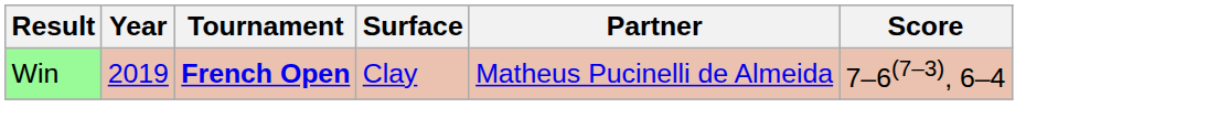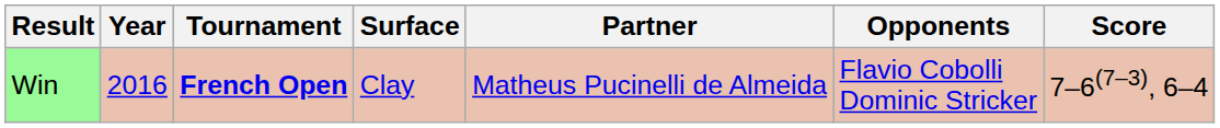 <table class="wikitable">
 <tr>
 <th>Result</th>
 <th>Year</th>
 <th>Tournament</th>
 <th>Surface</th>
 <th>Partner</th>
+<th>Opponents</th>
 <th>Score</th>
 </tr>
 <tr style="background:#ebc2af;">
 <td bgcolor=98fb98>Win</td>
-<td><a href='#'>2019</a></td>
+<td><a href='#'>2016</a></td>
 <td><strong><a href='#'>French Open</a></strong></td>
 <td><a href='#'>Clay</a></td>
 <td> <a href='#'>Matheus Pucinelli de Almeida</a></td>
+<td> <a href='#'>Flavio Cobolli</a><br> <a href='#'>Dominic Stricker</a></td>
 <td>7–6<sup>(7–3)</sup>, 6–4</td>
 </tr>
 </table>
